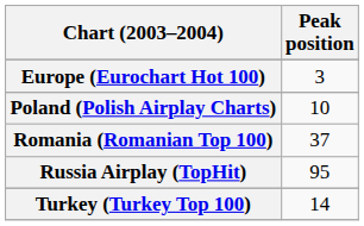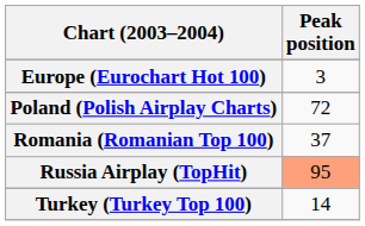 <table class="wikitable sortable plainrowheaders" style="text-align:center">
 <tr>
 <th scope="col">Chart (2003–2004)</th>
 <th scope="col">Peak<br>position</th>
 </tr>
 <tr>
 </tr>
 <tr>
 </tr>
 <tr>
 </tr>
 <tr>
 </tr>
 <tr>
 </tr>
 <tr>
 <th scope="row">Europe (<a href='#'>Eurochart Hot 100</a>)</th>
 <td>3</td>
 </tr>
 <tr>
 </tr>
 <tr>
 </tr>
 <tr>
 </tr>
 <tr>
 </tr>
 <tr>
 </tr>
 <tr>
 </tr>
 <tr>
 </tr>
 <tr>
 <th scope="row">Poland (<a href='#'>Polish Airplay Charts</a>)</th>
-<td>10</td>
+<td>72</td>
 </tr>
 <tr>
 <th scope="row">Romania (<a href='#'>Romanian Top 100</a>)</th>
 <td>37</td>
 </tr>
 <tr>
 <th scope="row">Russia Airplay (<a href='#'>TopHit</a>)</th>
-<td>95</td>
+<td style="background: lightsalmon;">95</td>
 </tr>
 <tr>
 </tr>
 <tr>
 </tr>
 <tr>
 </tr>
 <tr>
 <th scope="row">Turkey (<a href='#'>Turkey Top 100</a>)</th>
 <td>14</td>
 </tr>
 <tr>
 </tr>
 </table>
